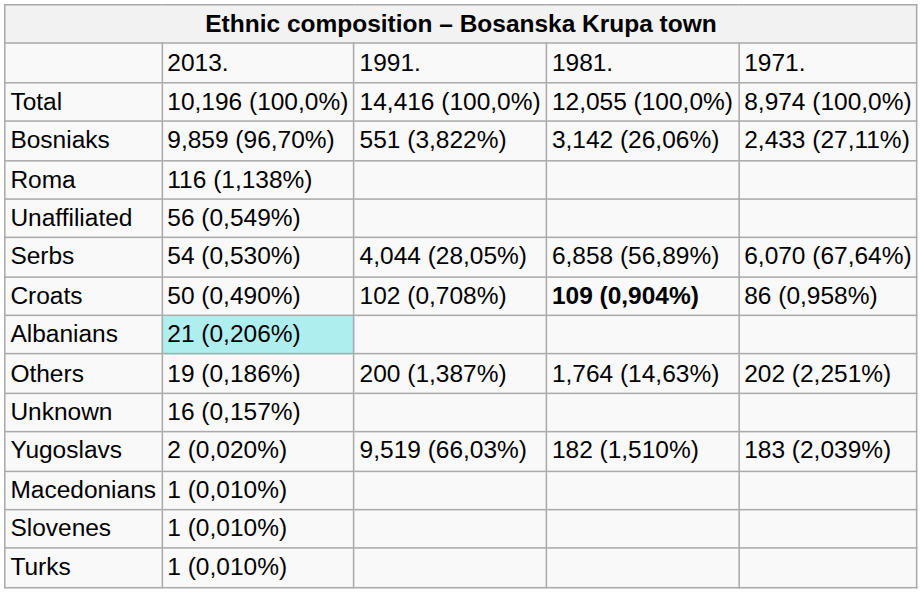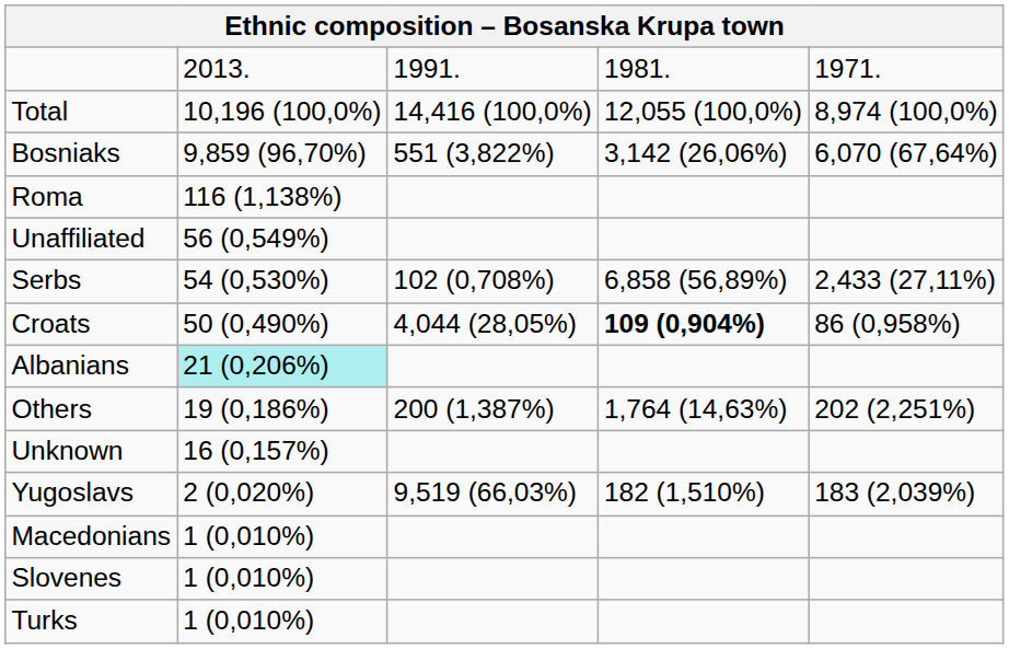 <table class="wikitable">
 <tr>
 <th colspan="8">Ethnic composition – Bosanska Krupa town</th>
 </tr>
 <tr>
 <td></td>
 <td>2013.</td>
 <td>1991.</td>
 <td>1981.</td>
 <td>1971.</td>
 </tr>
 <tr>
 <td>Total</td>
 <td>10,196 (100,0%)</td>
 <td>14,416 (100,0%)</td>
 <td>12,055 (100,0%)</td>
 <td>8,974 (100,0%)</td>
 </tr>
 <tr>
 <td>Bosniaks</td>
 <td>9,859 (96,70%)</td>
 <td>551 (3,822%)</td>
 <td>3,142 (26,06%)</td>
-<td>2,433 (27,11%)</td>
+<td>6,070 (67,64%)</td>
 </tr>
 <tr>
 <td>Roma</td>
 <td>116 (1,138%)</td>
 <td></td>
 <td></td>
 <td></td>
 </tr>
 <tr>
 <td>Unaffiliated</td>
 <td>56 (0,549%)</td>
 <td></td>
 <td></td>
 <td></td>
 </tr>
 <tr>
 <td>Serbs</td>
 <td>54 (0,530%)</td>
-<td>4,044 (28,05%)</td>
+<td>102 (0,708%)</td>
 <td>6,858 (56,89%)</td>
-<td>6,070 (67,64%)</td>
+<td>2,433 (27,11%)</td>
 </tr>
 <tr>
 <td>Croats</td>
 <td>50 (0,490%)</td>
-<td>102 (0,708%)</td>
+<td>4,044 (28,05%)</td>
 <td><strong>109 (0,904%)</strong></td>
 <td>86 (0,958%)</td>
 </tr>
 <tr>
 <td>Albanians</td>
 <td style="background: paleturquoise;">21 (0,206%)</td>
 <td></td>
 <td></td>
 <td></td>
 </tr>
 <tr>
 <td>Others</td>
 <td>19 (0,186%)</td>
 <td>200 (1,387%)</td>
 <td>1,764 (14,63%)</td>
 <td>202 (2,251%)</td>
 </tr>
 <tr>
 <td>Unknown</td>
 <td>16 (0,157%)</td>
 <td></td>
 <td></td>
 <td></td>
 </tr>
 <tr>
 <td>Yugoslavs</td>
 <td>2 (0,020%)</td>
 <td>9,519 (66,03%)</td>
 <td>182 (1,510%)</td>
 <td>183 (2,039%)</td>
 </tr>
 <tr>
 <td>Macedonians</td>
 <td>1 (0,010%)</td>
 <td></td>
 <td></td>
 <td></td>
 </tr>
 <tr>
 <td>Slovenes</td>
 <td>1 (0,010%)</td>
 <td></td>
 <td></td>
 <td></td>
 </tr>
 <tr>
 <td>Turks</td>
 <td>1 (0,010%)</td>
 <td></td>
 <td></td>
 <td></td>
 </tr>
 </table>
